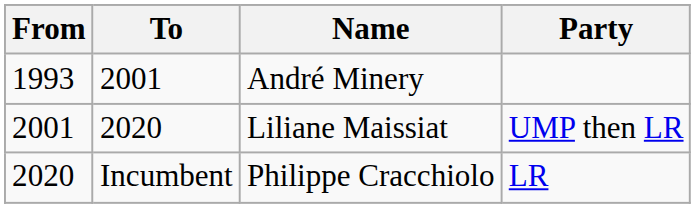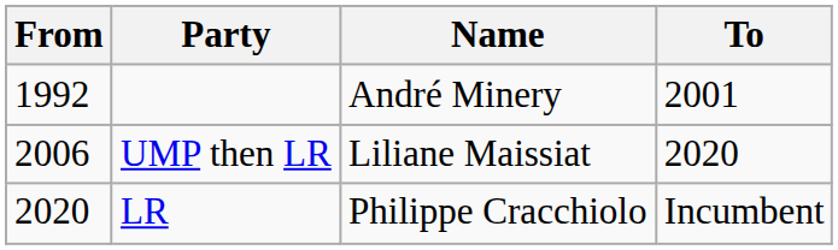 <table class="wikitable">
 <tr>
 <th>From</th>
+<th>Party</th>
+<th>Name</th>
 <th>To</th>
-<th>Name</th>
-<th>Party</th>
 </tr>
 <tr>
-<td>1993</td>
+<td>1992</td>
+<td></td>
+<td>André Minery</td>
 <td>2001</td>
-<td>André Minery</td>
-<td></td>
 </tr>
 <tr>
-<td>2001</td>
+<td>2006</td>
+<td><a href='#'>UMP</a> then <a href='#'>LR</a></td>
+<td>Liliane Maissiat</td>
 <td>2020</td>
-<td>Liliane Maissiat</td>
-<td><a href='#'>UMP</a> then <a href='#'>LR</a></td>
 </tr>
 <tr>
 <td>2020</td>
+<td><a href='#'>LR</a></td>
+<td>Philippe Cracchiolo</td>
 <td>Incumbent</td>
-<td>Philippe Cracchiolo</td>
-<td><a href='#'>LR</a></td>
 </tr>
 </table>
